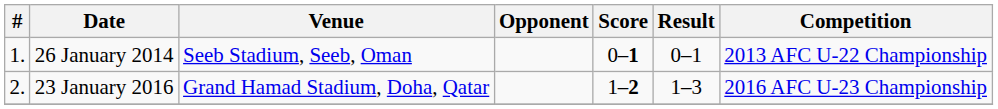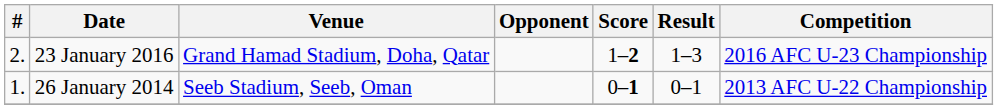 <table class="wikitable">
 <tr>
 <th>#</th>
 <th>Date</th>
 <th>Venue</th>
 <th>Opponent</th>
 <th>Score</th>
 <th>Result</th>
 <th>Competition</th>
 </tr>
 <tr>
+<td>2.</td>
+<td>23 January 2016</td>
+<td><a href='#'>Grand Hamad Stadium</a>, <a href='#'>Doha</a>, <a href='#'>Qatar</a></td>
+<td></td>
+<td align=center>1–<strong>2</strong> </td>
+<td align=center>1–3</td>
+<td><a href='#'>2016 AFC U-23 Championship</a></td>
+</tr>
+<tr>
 <td>1.</td>
 <td>26 January 2014</td>
 <td><a href='#'>Seeb Stadium</a>, <a href='#'>Seeb</a>, <a href='#'>Oman</a></td>
 <td></td>
 <td align=center>0–<strong>1</strong></td>
 <td align=center>0–1</td>
 <td><a href='#'>2013 AFC U-22 Championship</a></td>
 </tr>
 <tr>
-<td>2.</td>
-<td>23 January 2016</td>
-<td><a href='#'>Grand Hamad Stadium</a>, <a href='#'>Doha</a>, <a href='#'>Qatar</a></td>
-<td></td>
-<td align=center>1–<strong>2</strong> </td>
-<td align=center>1–3</td>
-<td><a href='#'>2016 AFC U-23 Championship</a></td>
-</tr>
-<tr>
 </tr>
 </table>
